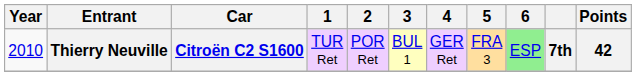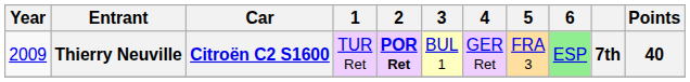 <table class="wikitable" border="1" style="text-align:center; font-size:85%;">
 <tr>
 <th>Year</th>
 <th>Entrant</th>
 <th>Car</th>
 <th>1</th>
 <th>2</th>
 <th>3</th>
 <th>4</th>
 <th>5</th>
 <th>6</th>
 <th></th>
 <th>Points</th>
 </tr>
 <tr>
-<td><a href='#'>2010</a></td>
+<td><a href='#'>2009</a></td>
 <th nowrap>Thierry Neuville</th>
 <th nowrap><a href='#'>Citroën C2 S1600</a></th>
 <td style="background:#EFCFFF;"><a href='#'>TUR</a><br><small>Ret</small></td>
-<td style="background:#EFCFFF;"><a href='#'>POR</a><br><small>Ret</small></td>
+<td style="background:#EFCFFF;"><strong><a href='#'>POR</a><br><small>Ret</small></strong></td>
 <td style="background:#FFFFBF;"><a href='#'>BUL</a><br><small>1</small></td>
 <td style="background:#EFCFFF;"><a href='#'>GER</a><br><small>Ret</small></td>
 <td style="background:#FFDF9F;"><a href='#'>FRA</a><br><small>3</small></td>
 <td style="background: lightgreen;"><a href='#'>ESP</a></td>
 <th>7th</th>
-<th>42</th>
+<th>40</th>
 </tr>
 <tr>
 </tr>
 </table>
